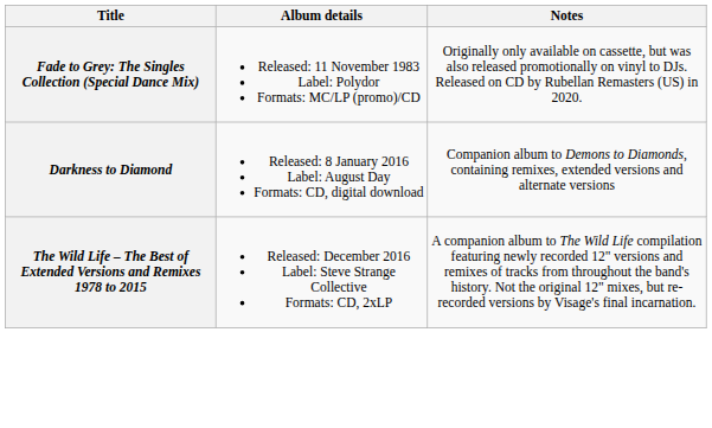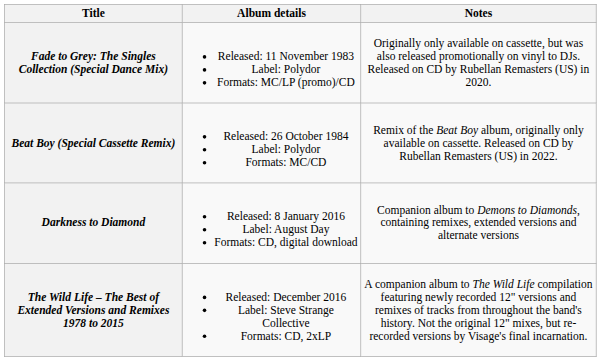 <table class="wikitable plainrowheaders" style="text-align:center;">
 <tr>
 <th scope="col" style="width:15em;">Title</th>
 <th scope="col" style="width:15em;">Album details</th>
 <th scope="col" style="width:20em;">Notes</th>
 </tr>
 <tr>
 <th scope="row"><em>Fade to Grey: The Singles Collection (Special Dance Mix)</em></th>
 <td><br><ul><li>Released: 11 November 1983</li><li>Label: Polydor</li><li>Formats: MC/LP (promo)/CD</li></ul></td>
 <td>Originally only available on cassette, but was also released promotionally on vinyl to DJs. Released on CD by Rubellan Remasters (US) in 2020.</td>
 </tr>
 <tr>
+<th scope="row"><em>Beat Boy (Special Cassette Remix)</em></th>
+<td><br><ul><li>Released: 26 October 1984</li><li>Label: Polydor</li><li>Formats: MC/CD</li></ul></td>
+<td>Remix of the <em>Beat Boy</em> album, originally only available on cassette. Released on CD by Rubellan Remasters (US) in 2022.</td>
+</tr>
+<tr>
 <th scope="row"><em>Darkness to Diamond</em></th>
 <td><br><ul><li>Released: 8 January 2016</li><li>Label: August Day</li><li>Formats: CD, digital download</li></ul></td>
 <td>Companion album to <em>Demons to Diamonds</em>, containing remixes, extended versions and alternate versions</td>
 </tr>
 <tr>
 <th scope="row"><em>The Wild Life – The Best of Extended Versions and Remixes 1978 to 2015</em></th>
 <td><br><ul><li>Released: December 2016</li><li>Label: Steve Strange Collective</li><li>Formats: CD, 2xLP</li></ul></td>
 <td>A companion album to <em>The Wild Life</em> compilation featuring newly recorded 12" versions and remixes of tracks from throughout the band's history. Not the original 12" mixes, but re-recorded versions by Visage's final incarnation.</td>
 </tr>
 </table>
